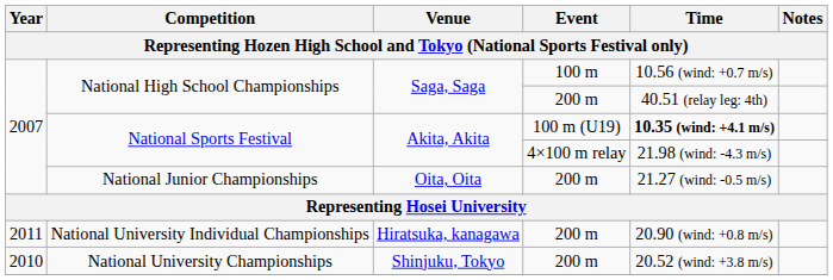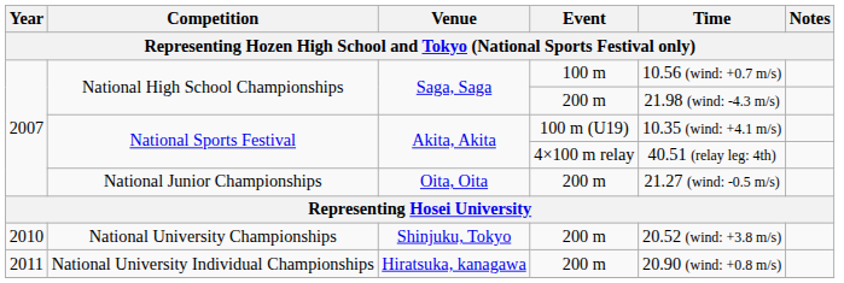 <table class="wikitable sortable" style=text-align:center>
 <tr>
 <th>Year</th>
 <th>Competition</th>
 <th>Venue</th>
 <th>Event</th>
 <th>Time</th>
 <th>Notes</th>
 </tr>
 <tr>
 <th colspan="6">Representing Hozen High School and  <a href='#'>Tokyo</a> (National Sports Festival only)</th>
 </tr>
 <tr>
 <td rowspan=5>2007</td>
 <td rowspan=2>National High School Championships</td>
 <td rowspan=2><a href='#'>Saga, Saga</a></td>
 <td>100 m</td>
 <td>10.56 <small>(wind: +0.7 m/s)</small></td>
 <td></td>
 </tr>
 <tr>
 <td>200 m</td>
-<td>40.51 <small>(relay leg: 4th)</small></td>
+<td>21.98 <small>(wind: -4.3 m/s)</small></td>
 <td></td>
 </tr>
 <tr>
 <td rowspan=2><a href='#'>National Sports Festival</a></td>
 <td rowspan=2><a href='#'>Akita, Akita</a></td>
 <td>100 m (U19)</td>
-<td><strong>10.35 <small>(wind: +4.1 m/s)</small></strong></td>
+<td>10.35 <small>(wind: +4.1 m/s)</small></td>
 <td></td>
 </tr>
 <tr>
 <td>4×100 m relay</td>
-<td>21.98 <small>(wind: -4.3 m/s)</small></td>
+<td>40.51 <small>(relay leg: 4th)</small></td>
 <td></td>
 </tr>
 <tr>
 <td>National Junior Championships</td>
 <td><a href='#'>Oita, Oita</a></td>
 <td>200 m</td>
 <td>21.27 <small>(wind: -0.5 m/s)</small></td>
 <td></td>
 </tr>
 <tr>
 <th colspan="6">Representing <a href='#'>Hosei University</a></th>
 </tr>
 <tr>
+<td>2010</td>
+<td>National University Championships</td>
+<td><a href='#'>Shinjuku, Tokyo</a></td>
+<td>200 m</td>
+<td>20.52 <small>(wind: +3.8 m/s)</small></td>
+<td></td>
+</tr>
+<tr>
 <td>2011</td>
 <td>National University Individual Championships</td>
 <td><a href='#'>Hiratsuka, kanagawa</a></td>
 <td>200 m</td>
 <td>20.90 <small>(wind: +0.8 m/s)</small></td>
 <td></td>
 </tr>
 <tr>
-<td>2010</td>
-<td>National University Championships</td>
-<td><a href='#'>Shinjuku, Tokyo</a></td>
-<td>200 m</td>
-<td>20.52 <small>(wind: +3.8 m/s)</small></td>
-<td></td>
-</tr>
-<tr>
 </tr>
 </table>
